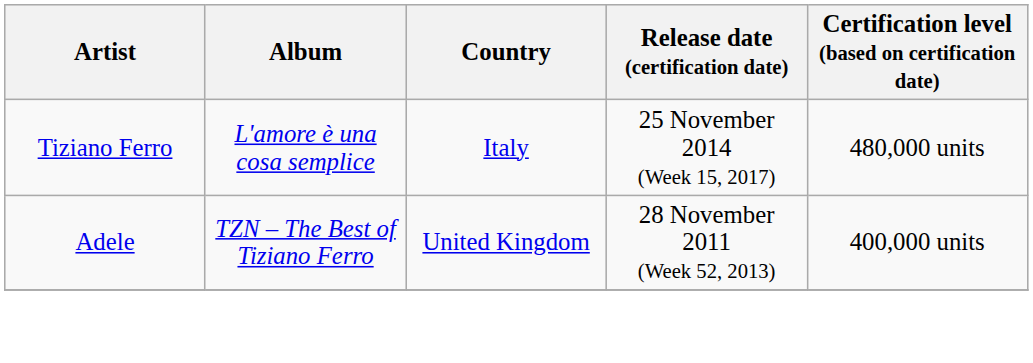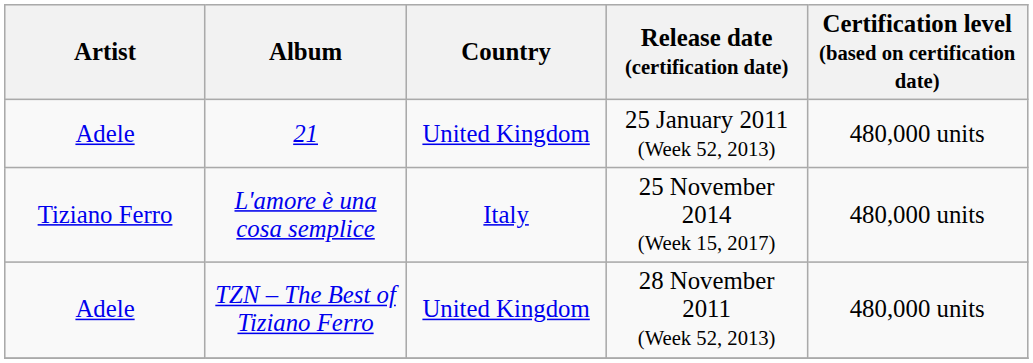 <table class="wikitable plainrowheaders sortable">
 <tr>
 <th scope="col" style="width:122px;">Artist</th>
 <th scope="col" style="width:122px;">Album</th>
 <th scope="col" style="width:122px;">Country</th>
 <th scope="col" style="width:122px;">Release date<br><small>(certification date)</small></th>
 <th scope="col" style="width:135px;">Certification level<br><small>(based on certification date)</small></th>
+</tr>
+<tr>
+<td style="text-align:center;"><a href='#'>Adele</a></td>
+<td style="text-align:center;"><em><a href='#'>21</a></em></td>
+<td style="text-align:center;"><a href='#'>United Kingdom</a></td>
+<td style="text-align:center;">25 January 2011<br><small>(Week 52, 2013)</small></td>
+<td style="text-align:center;">480,000 units</td>
 </tr>
 <tr>
 <td style="text-align:center;"><a href='#'>Tiziano Ferro</a></td>
 <td style="text-align:center;"><em><a href='#'>L'amore è una cosa semplice</a></em></td>
 <td style="text-align:center;"><a href='#'>Italy</a></td>
 <td style="text-align:center;">25 November 2014<br><small>(Week 15, 2017)</small></td>
 <td style="text-align:center;">480,000 units</td>
 </tr>
 <tr>
 <td style="text-align:center;"><a href='#'>Adele</a></td>
 <td style="text-align:center;"><em><a href='#'>TZN – The Best of Tiziano Ferro</a></em></td>
 <td style="text-align:center;"><a href='#'>United Kingdom</a></td>
 <td style="text-align:center;">28 November 2011<br><small>(Week 52, 2013)</small></td>
-<td style="text-align:center;">400,000 units</td>
+<td style="text-align:center;">480,000 units</td>
 </tr>
 <tr>
 </tr>
 </table>
